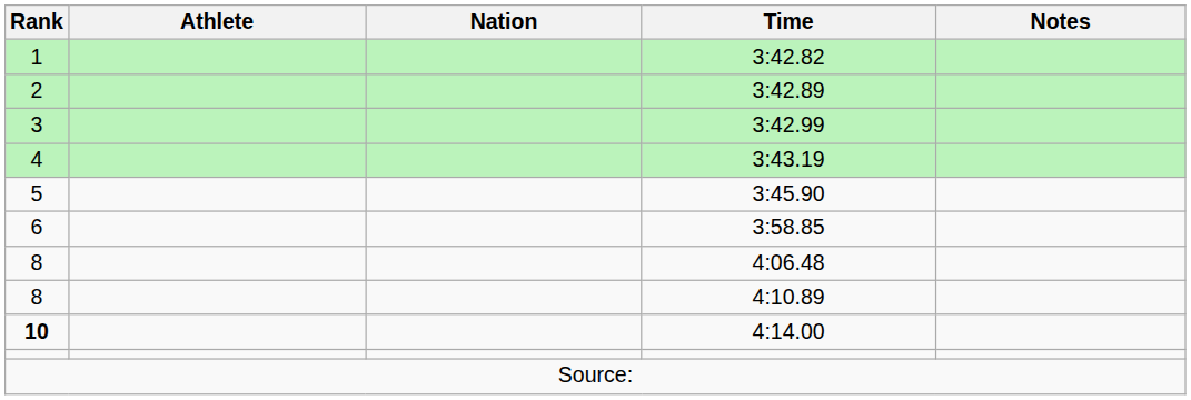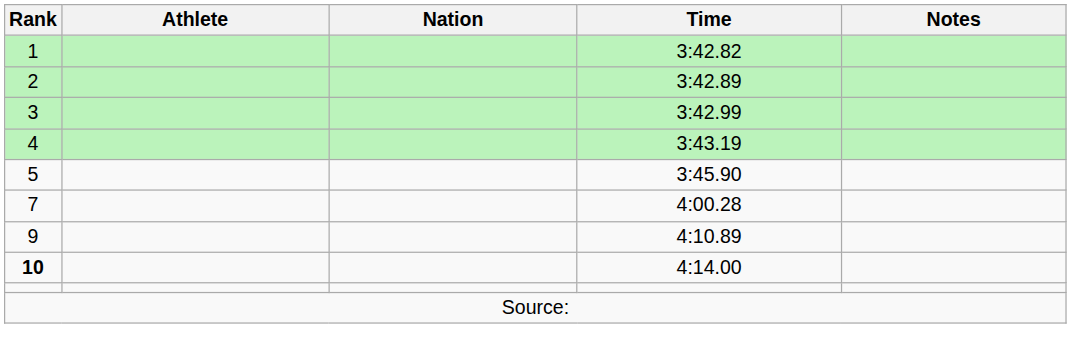 <table class="wikitable sortable" style="text-align:center;width: 55%;">
 <tr>
 <th scope="col" style="width: 10px;">Rank</th>
 <th scope="col">Athlete</th>
 <th scope="col">Nation</th>
 <th scope="col">Time</th>
 <th scope="col">Notes</th>
 </tr>
 <tr bgcolor=bbf3bb>
 <td>1</td>
 <td align=left></td>
 <td align=left></td>
 <td>3:42.82</td>
 <td></td>
 </tr>
 <tr bgcolor=bbf3bb>
 <td>2</td>
 <td align=left></td>
 <td align=left></td>
 <td>3:42.89</td>
 <td></td>
 </tr>
 <tr bgcolor=bbf3bb>
 <td>3</td>
 <td align=left></td>
 <td align=left></td>
 <td>3:42.99</td>
 <td></td>
 </tr>
 <tr bgcolor=bbf3bb>
 <td>4</td>
 <td align=left></td>
 <td align=left></td>
 <td>3:43.19</td>
 <td></td>
 </tr>
 <tr>
 <td>5</td>
 <td align=left></td>
 <td align=left></td>
 <td>3:45.90</td>
 <td></td>
 </tr>
 <tr>
-<td>6</td>
+<td>7</td>
 <td align=left></td>
 <td align=left></td>
-<td>3:58.85</td>
+<td>4:00.28</td>
 <td></td>
 </tr>
 <tr>
-<td>8</td>
-<td align=left></td>
-<td align=left></td>
-<td>4:06.48</td>
-<td></td>
-</tr>
-<tr>
-<td>8</td>
+<td>9</td>
 <td align=left></td>
 <td align=left></td>
 <td>4:10.89</td>
 <td></td>
 </tr>
 <tr>
 <td><strong>10</strong></td>
 <td align=left></td>
 <td align=left></td>
 <td>4:14.00</td>
 <td></td>
 </tr>
 <tr>
 <td></td>
 <td align=left></td>
 <td align=left></td>
 <td></td>
 <td></td>
 </tr>
 <tr class="sortbottom">
 <td colspan="5">Source:</td>
 </tr>
 </table>
